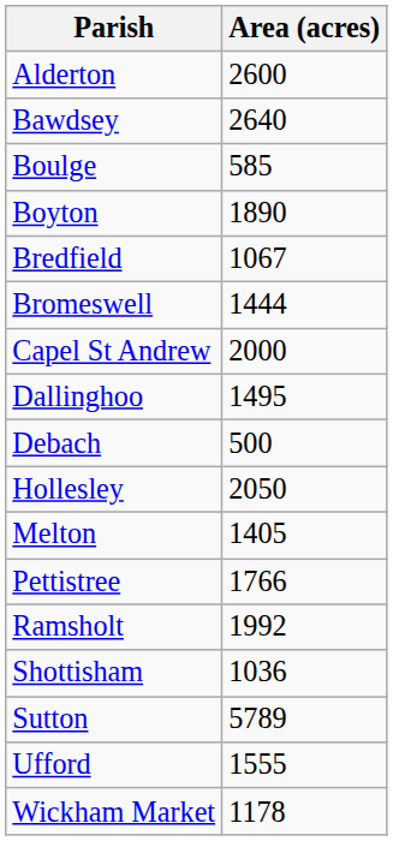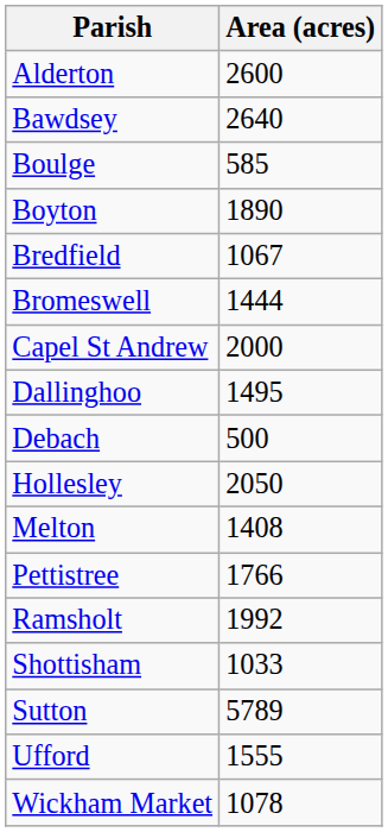 <table class="sortable wikitable vatop" style=" margin-right:2em;">
 <tr>
 <th>Parish</th>
 <th>Area (acres)</th>
 </tr>
 <tr>
 <td><a href='#'>Alderton</a></td>
 <td>2600</td>
 </tr>
 <tr>
 <td><a href='#'>Bawdsey</a></td>
 <td>2640</td>
 </tr>
 <tr>
 <td><a href='#'>Boulge</a></td>
 <td>585</td>
 </tr>
 <tr>
 <td><a href='#'>Boyton</a></td>
 <td>1890</td>
 </tr>
 <tr>
 <td><a href='#'>Bredfield</a></td>
 <td>1067</td>
 </tr>
 <tr>
 <td><a href='#'>Bromeswell</a></td>
 <td>1444</td>
 </tr>
 <tr>
 <td><a href='#'>Capel St Andrew</a></td>
 <td>2000</td>
 </tr>
 <tr>
 <td><a href='#'>Dallinghoo</a></td>
 <td>1495</td>
 </tr>
 <tr>
 <td><a href='#'>Debach</a></td>
 <td>500</td>
 </tr>
 <tr>
 <td><a href='#'>Hollesley</a></td>
 <td>2050</td>
 </tr>
 <tr>
 <td><a href='#'>Melton</a></td>
-<td>1405</td>
+<td>1408</td>
 </tr>
 <tr>
 <td><a href='#'>Pettistree</a></td>
 <td>1766</td>
 </tr>
 <tr>
 <td><a href='#'>Ramsholt</a></td>
 <td>1992</td>
 </tr>
 <tr>
 <td><a href='#'>Shottisham</a></td>
-<td>1036</td>
+<td>1033</td>
 </tr>
 <tr>
 <td><a href='#'>Sutton</a></td>
 <td>5789</td>
 </tr>
 <tr>
 <td><a href='#'>Ufford</a></td>
 <td>1555</td>
 </tr>
 <tr>
 <td><a href='#'>Wickham Market</a></td>
-<td>1178</td>
+<td>1078</td>
 </tr>
 </table>
